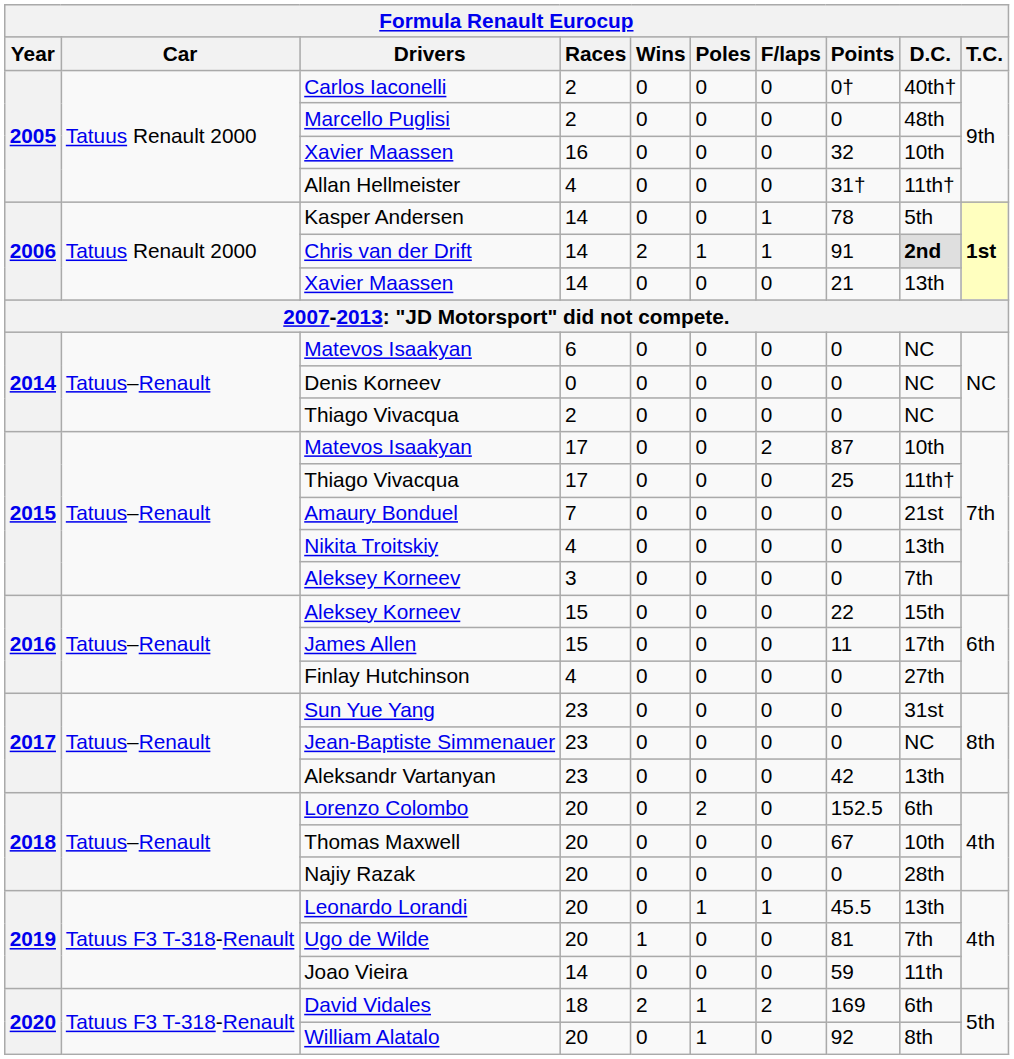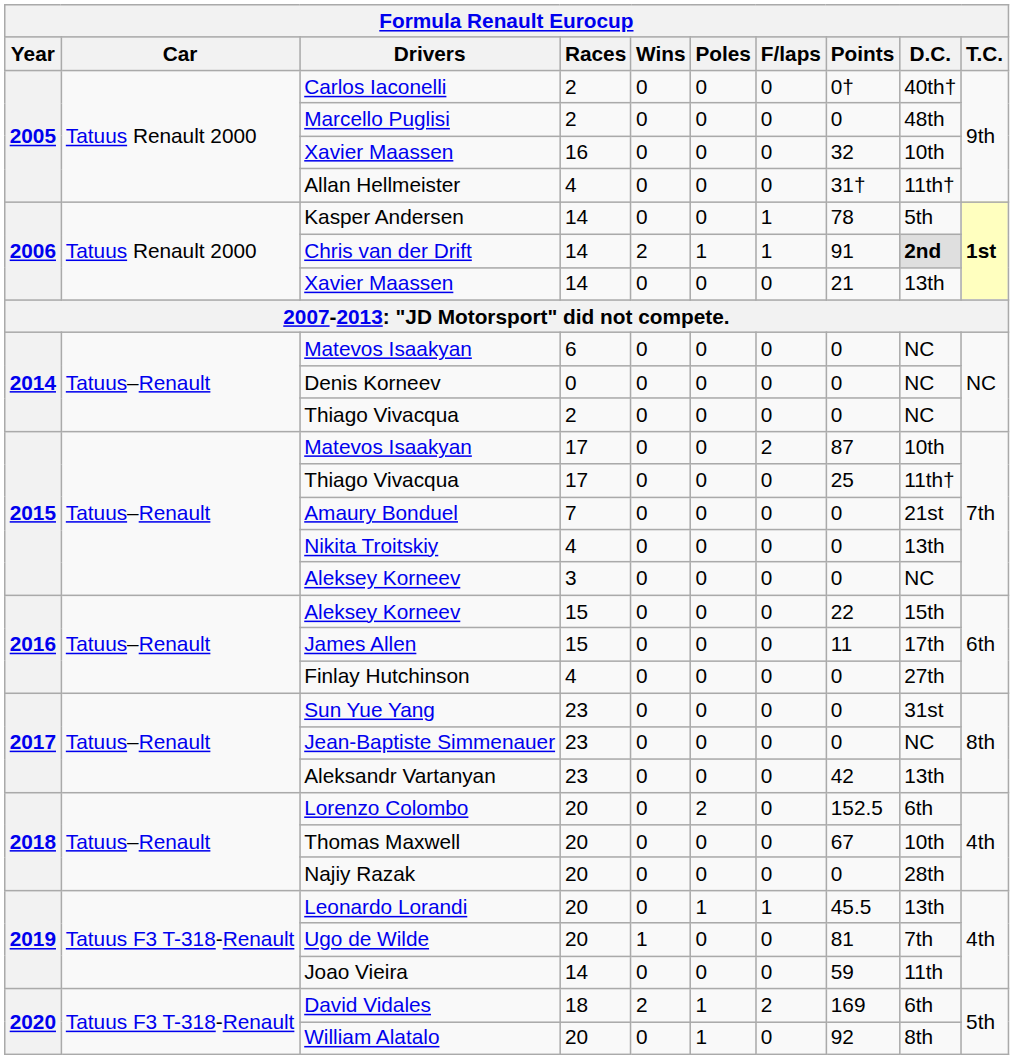 <table class="wikitable collapsible" style="font-size:85%">
 <tr>
 <th colspan=10><a href='#'>Formula Renault Eurocup</a></th>
 </tr>
 <tr>
 <th>Year</th>
 <th>Car</th>
 <th>Drivers</th>
 <th>Races</th>
 <th>Wins</th>
 <th>Poles</th>
 <th>F/laps</th>
 <th>Points</th>
 <th>D.C.</th>
 <th>T.C.</th>
 </tr>
 <tr>
 <th rowspan=4><a href='#'>2005</a></th>
 <td rowspan=4><a href='#'>Tatuus</a> Renault 2000</td>
 <td> <a href='#'>Carlos Iaconelli</a></td>
 <td>2</td>
 <td>0</td>
 <td>0</td>
 <td>0</td>
 <td>0†</td>
 <td>40th†</td>
 <td rowspan=4>9th</td>
 </tr>
 <tr>
 <td> <a href='#'>Marcello Puglisi</a></td>
 <td>2</td>
 <td>0</td>
 <td>0</td>
 <td>0</td>
 <td>0</td>
 <td>48th</td>
 </tr>
 <tr>
 <td> <a href='#'>Xavier Maassen</a></td>
 <td>16</td>
 <td>0</td>
 <td>0</td>
 <td>0</td>
 <td>32</td>
 <td>10th</td>
 </tr>
 <tr>
 <td> Allan Hellmeister</td>
 <td>4</td>
 <td>0</td>
 <td>0</td>
 <td>0</td>
 <td>31†</td>
 <td>11th†</td>
 </tr>
 <tr>
 <th rowspan=3><a href='#'>2006</a></th>
 <td rowspan=3><a href='#'>Tatuus</a> Renault 2000</td>
 <td> Kasper Andersen</td>
 <td>14</td>
 <td>0</td>
 <td>0</td>
 <td>1</td>
 <td>78</td>
 <td>5th</td>
 <td rowspan=3 style="background:#FFFFBF;"><strong>1st</strong></td>
 </tr>
 <tr>
 <td> <a href='#'>Chris van der Drift</a></td>
 <td>14</td>
 <td>2</td>
 <td>1</td>
 <td>1</td>
 <td>91</td>
 <td style="background:#DFDFDF;"><strong>2nd</strong></td>
 </tr>
 <tr>
 <td> <a href='#'>Xavier Maassen</a></td>
 <td>14</td>
 <td>0</td>
 <td>0</td>
 <td>0</td>
 <td>21</td>
 <td>13th</td>
 </tr>
 <tr>
 <th colspan="10"><a href='#'>2007</a>-<a href='#'>2013</a>: "JD Motorsport" did not compete.</th>
 </tr>
 <tr>
 <th rowspan=3><a href='#'>2014</a></th>
 <td rowspan=3><a href='#'>Tatuus</a>–<a href='#'>Renault</a></td>
 <td> <a href='#'>Matevos Isaakyan</a></td>
 <td>6</td>
 <td>0</td>
 <td>0</td>
 <td>0</td>
 <td>0</td>
 <td>NC</td>
 <td rowspan=3>NC</td>
 </tr>
 <tr>
 <td> Denis Korneev</td>
 <td>0</td>
 <td>0</td>
 <td>0</td>
 <td>0</td>
 <td>0</td>
 <td>NC</td>
 </tr>
 <tr>
 <td> Thiago Vivacqua</td>
 <td>2</td>
 <td>0</td>
 <td>0</td>
 <td>0</td>
 <td>0</td>
 <td>NC</td>
 </tr>
 <tr>
 <th rowspan=5><a href='#'>2015</a></th>
 <td rowspan=5><a href='#'>Tatuus</a>–<a href='#'>Renault</a></td>
 <td> <a href='#'>Matevos Isaakyan</a></td>
 <td>17</td>
 <td>0</td>
 <td>0</td>
 <td>2</td>
 <td>87</td>
 <td>10th</td>
 <td rowspan=5>7th</td>
 </tr>
 <tr>
 <td> Thiago Vivacqua</td>
 <td>17</td>
 <td>0</td>
 <td>0</td>
 <td>0</td>
 <td>25</td>
 <td>11th†</td>
 </tr>
 <tr>
 <td> <a href='#'>Amaury Bonduel</a></td>
 <td>7</td>
 <td>0</td>
 <td>0</td>
 <td>0</td>
 <td>0</td>
 <td>21st</td>
 </tr>
 <tr>
 <td> <a href='#'>Nikita Troitskiy</a></td>
 <td>4</td>
 <td>0</td>
 <td>0</td>
 <td>0</td>
 <td>0</td>
 <td>13th</td>
 </tr>
 <tr>
 <td> <a href='#'>Aleksey Korneev</a></td>
 <td>3</td>
 <td>0</td>
 <td>0</td>
 <td>0</td>
 <td>0</td>
-<td>7th</td>
+<td>NC</td>
 </tr>
 <tr>
 <th rowspan=3><a href='#'>2016</a></th>
 <td rowspan=3><a href='#'>Tatuus</a>–<a href='#'>Renault</a></td>
 <td> <a href='#'>Aleksey Korneev</a></td>
 <td>15</td>
 <td>0</td>
 <td>0</td>
 <td>0</td>
 <td>22</td>
 <td>15th</td>
 <td rowspan=3>6th</td>
 </tr>
 <tr>
 <td> <a href='#'>James Allen</a></td>
 <td>15</td>
 <td>0</td>
 <td>0</td>
 <td>0</td>
 <td>11</td>
 <td>17th</td>
 </tr>
 <tr>
 <td> Finlay Hutchinson</td>
 <td>4</td>
 <td>0</td>
 <td>0</td>
 <td>0</td>
 <td>0</td>
 <td>27th</td>
 </tr>
 <tr>
 <th rowspan=3><a href='#'>2017</a></th>
 <td rowspan=3><a href='#'>Tatuus</a>–<a href='#'>Renault</a></td>
 <td> <a href='#'>Sun Yue Yang</a></td>
 <td>23</td>
 <td>0</td>
 <td>0</td>
 <td>0</td>
 <td>0</td>
 <td>31st</td>
 <td rowspan=3>8th</td>
 </tr>
 <tr>
 <td> <a href='#'>Jean-Baptiste Simmenauer</a></td>
 <td>23</td>
 <td>0</td>
 <td>0</td>
 <td>0</td>
 <td>0</td>
 <td>NC</td>
 </tr>
 <tr>
 <td> Aleksandr Vartanyan</td>
 <td>23</td>
 <td>0</td>
 <td>0</td>
 <td>0</td>
 <td>42</td>
 <td>13th</td>
 </tr>
 <tr>
 <th rowspan=3><a href='#'>2018</a></th>
 <td rowspan=3><a href='#'>Tatuus</a>–<a href='#'>Renault</a></td>
 <td> <a href='#'>Lorenzo Colombo</a></td>
 <td>20</td>
 <td>0</td>
 <td>2</td>
 <td>0</td>
 <td>152.5</td>
 <td>6th</td>
 <td rowspan=3>4th</td>
 </tr>
 <tr>
 <td> Thomas Maxwell</td>
 <td>20</td>
 <td>0</td>
 <td>0</td>
 <td>0</td>
 <td>67</td>
 <td>10th</td>
 </tr>
 <tr>
 <td> Najiy Razak</td>
 <td>20</td>
 <td>0</td>
 <td>0</td>
 <td>0</td>
 <td>0</td>
 <td>28th</td>
 </tr>
 <tr>
 <th rowspan="3"><a href='#'>2019</a></th>
 <td rowspan="3"><a href='#'>Tatuus F3 T-318</a>-<a href='#'>Renault</a></td>
 <td> <a href='#'>Leonardo Lorandi</a></td>
 <td>20</td>
 <td>0</td>
 <td>1</td>
 <td>1</td>
 <td>45.5</td>
 <td>13th</td>
 <td rowspan="3">4th</td>
 </tr>
 <tr>
 <td> <a href='#'>Ugo de Wilde</a></td>
 <td>20</td>
 <td>1</td>
 <td>0</td>
 <td>0</td>
 <td>81</td>
 <td>7th</td>
 </tr>
 <tr>
 <td> Joao Vieira</td>
 <td>14</td>
 <td>0</td>
 <td>0</td>
 <td>0</td>
 <td>59</td>
 <td>11th</td>
 </tr>
 <tr>
 <th rowspan="2"><a href='#'>2020</a></th>
 <td rowspan="2"><a href='#'>Tatuus F3 T-318</a>-<a href='#'>Renault</a></td>
 <td> <a href='#'>David Vidales</a></td>
 <td>18</td>
 <td>2</td>
 <td>1</td>
 <td>2</td>
 <td>169</td>
 <td>6th</td>
 <td rowspan="2">5th</td>
 </tr>
 <tr>
 <td> <a href='#'>William Alatalo</a></td>
 <td>20</td>
 <td>0</td>
 <td>1</td>
 <td>0</td>
 <td>92</td>
 <td>8th</td>
 </tr>
 </table>
